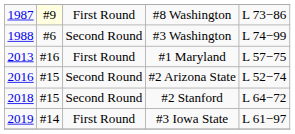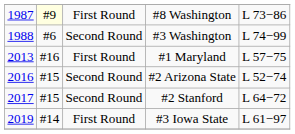 <table class="wikitable" style="text-align:center">
 <tr>
 </tr>
 <tr>
 <td rowspan=1><a href='#'>1987</a></td>
 <td style="background: lightyellow;">#9</td>
 <td>First Round</td>
 <td>#8 Washington</td>
 <td>L 73−86</td>
 </tr>
 <tr style="text-align:center;">
 <td rowspan=1><a href='#'>1988</a></td>
 <td>#6</td>
 <td>Second Round</td>
 <td>#3 Washington</td>
 <td>L 74−99</td>
 </tr>
 <tr style="text-align:center;">
 <td rowspan=1><a href='#'>2013</a></td>
 <td>#16</td>
 <td>First Round</td>
 <td>#1 Maryland</td>
 <td>L 57−75</td>
 </tr>
 <tr style="text-align:center;">
 <td rowspan=1><a href='#'>2016</a></td>
 <td>#15</td>
 <td>Second Round</td>
 <td>#2 Arizona State</td>
 <td>L 52−74</td>
 </tr>
 <tr style="text-align:center;">
-<td rowspan=1><a href='#'>2018</a></td>
+<td rowspan=1><a href='#'>2017</a></td>
 <td>#15</td>
 <td>Second Round</td>
 <td>#2 Stanford</td>
 <td>L 64−72</td>
 </tr>
 <tr style="text-align:center;">
 <td rowspan=1><a href='#'>2019</a></td>
 <td>#14</td>
 <td>First Round</td>
 <td>#3 Iowa State</td>
 <td>L 61−97</td>
 </tr>
 <tr style="text-align:center;">
 </tr>
 </table>
